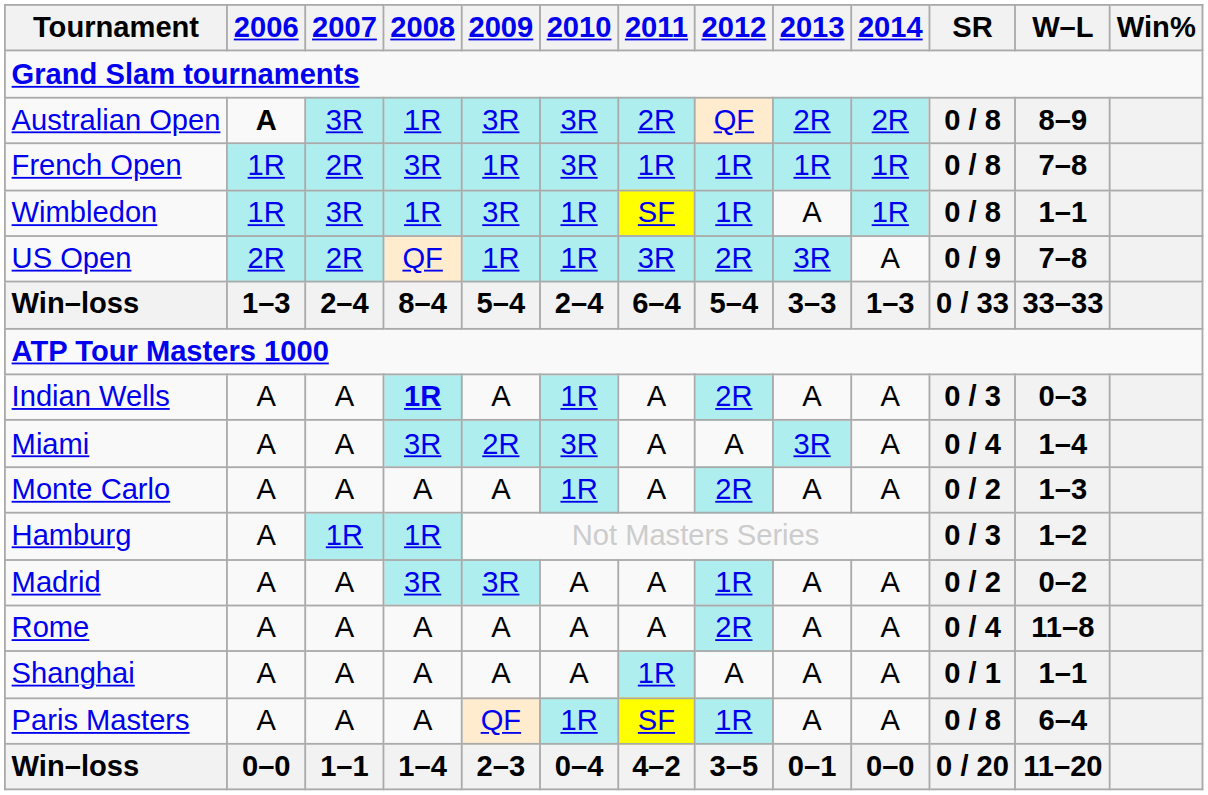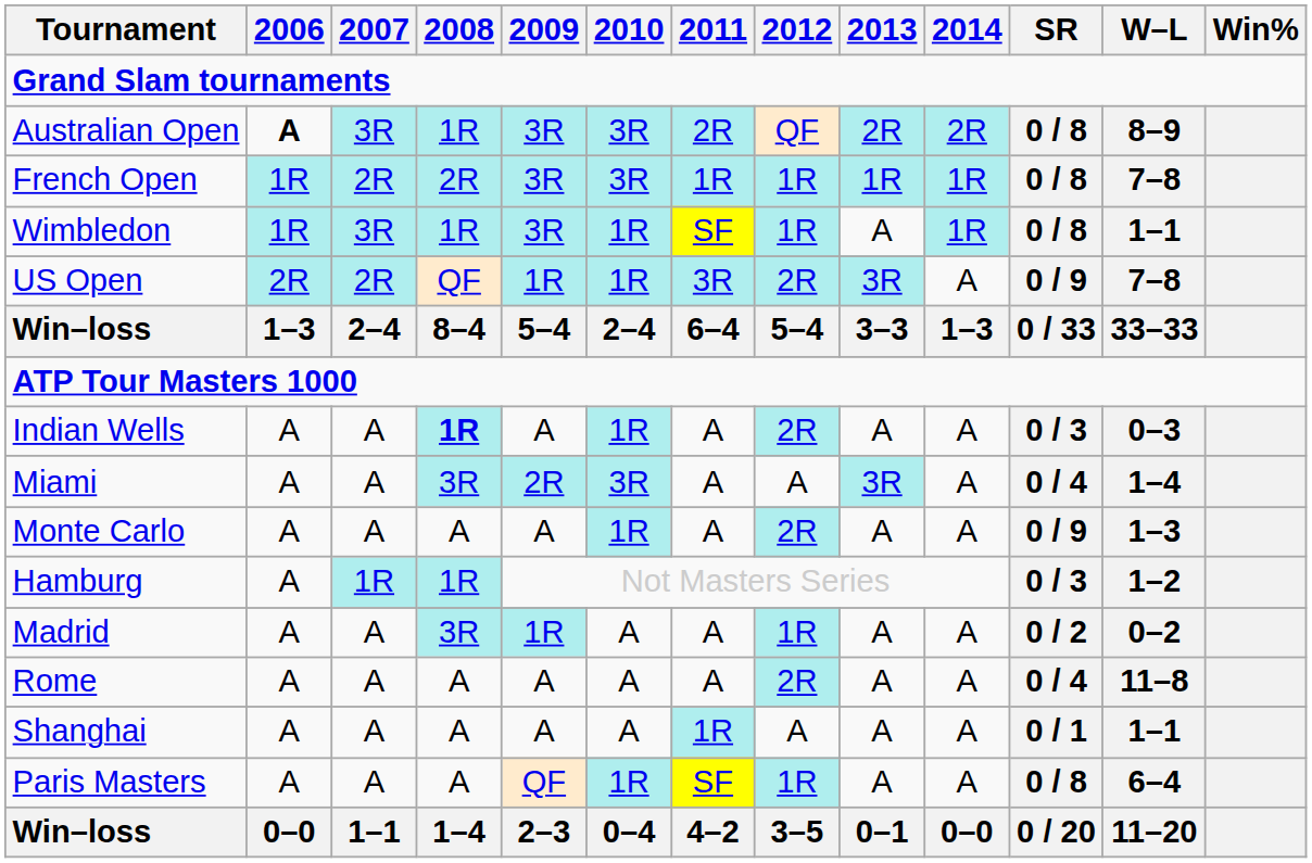 <table class=wikitable style=text-align:center>
 <tr>
 <th>Tournament</th>
 <th><a href='#'>2006</a></th>
 <th><a href='#'>2007</a></th>
 <th><a href='#'>2008</a></th>
 <th><a href='#'>2009</a></th>
 <th><a href='#'>2010</a></th>
 <th><a href='#'>2011</a></th>
 <th><a href='#'>2012</a></th>
 <th><a href='#'>2013</a></th>
 <th><a href='#'>2014</a></th>
 <th>SR</th>
 <th>W–L</th>
 <th>Win%</th>
 </tr>
 <tr>
 <td colspan=25 style=text-align:left><a href='#'><strong>Grand Slam tournaments</strong></a></td>
 </tr>
 <tr>
 <td align=left><a href='#'>Australian Open</a></td>
 <td><strong>A</strong></td>
 <td bgcolor=afeeee><a href='#'>3R</a></td>
 <td bgcolor=afeeee><a href='#'>1R</a></td>
 <td bgcolor=afeeee><a href='#'>3R</a></td>
 <td bgcolor=afeeee><a href='#'>3R</a></td>
 <td bgcolor=afeeee><a href='#'>2R</a></td>
 <td bgcolor=ffebcd><a href='#'>QF</a></td>
 <td bgcolor=afeeee><a href='#'>2R</a></td>
 <td bgcolor=afeeee><a href='#'>2R</a></td>
 <th>0 / 8</th>
 <th>8–9</th>
 <th></th>
 </tr>
 <tr>
 <td align=left><a href='#'>French Open</a></td>
 <td bgcolor=afeeee><a href='#'>1R</a></td>
 <td bgcolor=afeeee><a href='#'>2R</a></td>
+<td bgcolor=afeeee><a href='#'>2R</a></td>
 <td bgcolor=afeeee><a href='#'>3R</a></td>
-<td bgcolor=afeeee><a href='#'>1R</a></td>
 <td bgcolor=afeeee><a href='#'>3R</a></td>
 <td bgcolor=afeeee><a href='#'>1R</a></td>
 <td bgcolor=afeeee><a href='#'>1R</a></td>
 <td bgcolor=afeeee><a href='#'>1R</a></td>
 <td bgcolor=afeeee><a href='#'>1R</a></td>
 <th>0 / 8</th>
 <th>7–8</th>
 <th></th>
 </tr>
 <tr>
 <td align=left><a href='#'>Wimbledon</a></td>
 <td bgcolor=afeeee><a href='#'>1R</a></td>
 <td bgcolor=afeeee><a href='#'>3R</a></td>
 <td bgcolor=afeeee><a href='#'>1R</a></td>
 <td bgcolor=afeeee><a href='#'>3R</a></td>
 <td bgcolor=afeeee><a href='#'>1R</a></td>
 <td bgcolor=yellow><a href='#'>SF</a></td>
 <td bgcolor=afeeee><a href='#'>1R</a></td>
 <td>A</td>
 <td bgcolor=afeeee><a href='#'>1R</a></td>
 <th>0 / 8</th>
 <th>1–1</th>
 <th></th>
 </tr>
 <tr>
 <td align=left><a href='#'>US Open</a></td>
 <td bgcolor=afeeee><a href='#'>2R</a></td>
 <td bgcolor=afeeee><a href='#'>2R</a></td>
 <td bgcolor=ffebcd><a href='#'>QF</a></td>
 <td bgcolor=afeeee><a href='#'>1R</a></td>
 <td bgcolor=afeeee><a href='#'>1R</a></td>
 <td bgcolor=afeeee><a href='#'>3R</a></td>
 <td bgcolor=afeeee><a href='#'>2R</a></td>
 <td bgcolor=afeeee><a href='#'>3R</a></td>
 <td>A</td>
 <th>0 / 9</th>
 <th>7–8</th>
 <th></th>
 </tr>
 <tr>
 <th style=text-align:left>Win–loss</th>
 <th>1–3</th>
 <th>2–4</th>
 <th>8–4</th>
 <th>5–4</th>
 <th>2–4</th>
 <th>6–4</th>
 <th>5–4</th>
 <th>3–3</th>
 <th>1–3</th>
 <th>0 / 33</th>
 <th>33–33</th>
 <th></th>
 </tr>
 <tr>
 <td colspan=25 style=text-align:left><strong><a href='#'>ATP Tour Masters 1000</a></strong></td>
 </tr>
 <tr>
 <td align=left><a href='#'>Indian Wells</a></td>
 <td>A</td>
 <td>A</td>
 <td bgcolor=afeeee><strong><a href='#'>1R</a></strong></td>
 <td>A</td>
 <td bgcolor=afeeee><a href='#'>1R</a></td>
 <td>A</td>
 <td bgcolor=afeeee><a href='#'>2R</a></td>
 <td>A</td>
 <td>A</td>
 <th>0 / 3</th>
 <th>0–3</th>
 <th></th>
 </tr>
 <tr>
 <td align=left><a href='#'>Miami</a></td>
 <td>A</td>
 <td>A</td>
 <td bgcolor=afeeee><a href='#'>3R</a></td>
 <td bgcolor=afeeee><a href='#'>2R</a></td>
 <td bgcolor=afeeee><a href='#'>3R</a></td>
 <td>A</td>
 <td>A</td>
 <td bgcolor=afeeee><a href='#'>3R</a></td>
 <td>A</td>
 <th>0 / 4</th>
 <th>1–4</th>
 <th></th>
 </tr>
 <tr>
 <td align=left><a href='#'>Monte Carlo</a></td>
 <td>A</td>
 <td>A</td>
 <td>A</td>
 <td>A</td>
 <td bgcolor=afeeee><a href='#'>1R</a></td>
 <td>A</td>
 <td bgcolor=afeeee><a href='#'>2R</a></td>
 <td>A</td>
 <td>A</td>
-<th>0 / 2</th>
+<th>0 / 9</th>
 <th>1–3</th>
 <th></th>
 </tr>
 <tr>
 <td align=left><a href='#'>Hamburg</a></td>
 <td>A</td>
 <td bgcolor=afeeee><a href='#'>1R</a></td>
 <td bgcolor=afeeee><a href='#'>1R</a></td>
 <td align="center" colspan="6" style="color:#cccccc;">Not Masters Series</td>
 <th>0 / 3</th>
 <th>1–2</th>
 <th></th>
 </tr>
 <tr>
 <td align=left><a href='#'>Madrid</a></td>
 <td>A</td>
 <td>A</td>
 <td bgcolor=afeeee><a href='#'>3R</a></td>
-<td bgcolor=afeeee><a href='#'>3R</a></td>
+<td bgcolor=afeeee><a href='#'>1R</a></td>
 <td>A</td>
 <td>A</td>
 <td bgcolor=afeeee><a href='#'>1R</a></td>
 <td>A</td>
 <td>A</td>
 <th>0 / 2</th>
 <th>0–2</th>
 <th></th>
 </tr>
 <tr>
 <td align=left><a href='#'>Rome</a></td>
 <td>A</td>
 <td>A</td>
 <td>A</td>
 <td>A</td>
 <td>A</td>
 <td>A</td>
 <td bgcolor=afeeee><a href='#'>2R</a></td>
 <td>A</td>
 <td>A</td>
 <th>0 / 4</th>
 <th>11–8</th>
 <th></th>
 </tr>
 <tr>
 <td align=left><a href='#'>Shanghai</a></td>
 <td>A</td>
 <td>A</td>
 <td>A</td>
 <td>A</td>
 <td>A</td>
 <td bgcolor=afeeee><a href='#'>1R</a></td>
 <td>A</td>
 <td>A</td>
 <td>A</td>
 <th>0 / 1</th>
 <th>1–1</th>
 <th></th>
 </tr>
 <tr>
 <td align=left><a href='#'>Paris Masters</a></td>
 <td>A</td>
 <td>A</td>
 <td>A</td>
 <td bgcolor=ffebcd><a href='#'>QF</a></td>
 <td bgcolor=afeeee><a href='#'>1R</a></td>
 <td bgcolor=yellow><a href='#'>SF</a></td>
 <td bgcolor=afeeee><a href='#'>1R</a></td>
 <td>A</td>
 <td>A</td>
 <th>0 / 8</th>
 <th>6–4</th>
 <th></th>
 </tr>
 <tr>
 <th style=text-align:left>Win–loss</th>
 <th>0–0</th>
 <th>1–1</th>
 <th>1–4</th>
 <th>2–3</th>
 <th>0–4</th>
 <th>4–2</th>
 <th>3–5</th>
 <th>0–1</th>
 <th>0–0</th>
 <th>0 / 20</th>
 <th>11–20</th>
 <th></th>
 </tr>
 </table>
